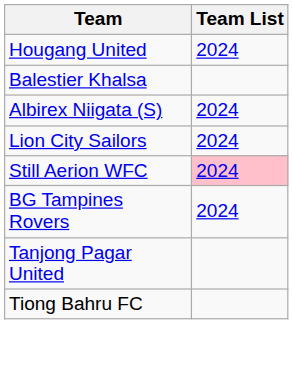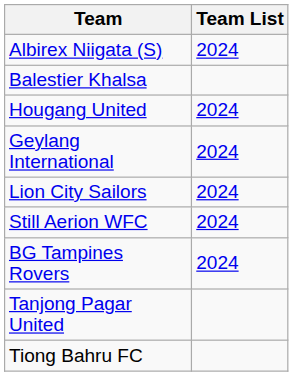 <table class="wikitable sortable">
 <tr>
 <th style="width:150px;">Team</th>
 <th>Team List</th>
 </tr>
 <tr>
-<td><a href='#'>Hougang United</a></td>
+<td><a href='#'>Albirex Niigata (S)</a></td>
 <td><a href='#'>2024</a></td>
 </tr>
 <tr>
 <td><a href='#'>Balestier Khalsa</a></td>
 <td></td>
 </tr>
 <tr>
-<td><a href='#'>Albirex Niigata (S)</a></td>
+<td><a href='#'>Hougang United</a></td>
+<td><a href='#'>2024</a></td>
+</tr>
+<tr>
+<td><a href='#'>Geylang International</a></td>
 <td><a href='#'>2024</a></td>
 </tr>
 <tr>
 <td><a href='#'>Lion City Sailors</a></td>
 <td><a href='#'>2024</a></td>
 </tr>
 <tr>
 <td><a href='#'>Still Aerion WFC</a></td>
-<td style="background: pink;"><a href='#'>2024</a></td>
+<td><a href='#'>2024</a></td>
 </tr>
 <tr>
 <td><a href='#'>BG Tampines Rovers</a></td>
 <td><a href='#'>2024</a></td>
 </tr>
 <tr>
 <td><a href='#'>Tanjong Pagar United</a></td>
 <td></td>
 </tr>
 <tr>
 <td>Tiong Bahru FC</td>
 <td></td>
 </tr>
 </table>
